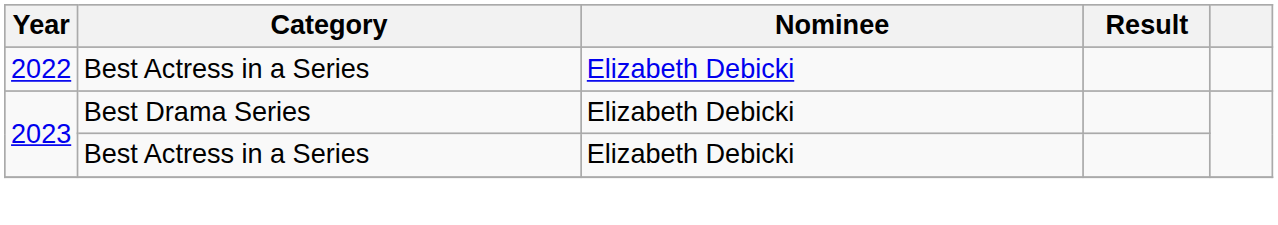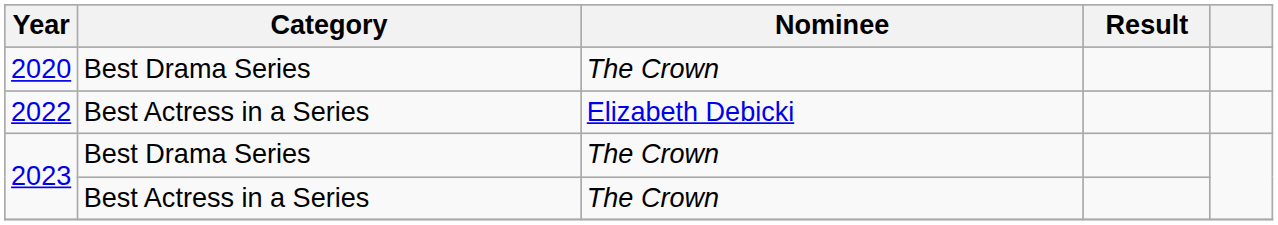 <table class="wikitable" style="width:85%;">
 <tr>
 <th width=5%>Year</th>
 <th style="width:40%;">Category</th>
 <th style="width:40%;">Nominee</th>
 <th style="width:10%;">Result</th>
 <th width=5%></th>
+</tr>
+<tr>
+<td style="text-align: center;"><a href='#'>2020</a></td>
+<td>Best Drama Series</td>
+<td><em>The Crown</em></td>
+<td></td>
+<td></td>
 </tr>
 <tr>
 <td style="text-align: center"><a href='#'>2022</a></td>
 <td>Best Actress in a Series</td>
 <td><a href='#'>Elizabeth Debicki</a></td>
 <td></td>
 <td></td>
 </tr>
 <tr>
 <td rowspan="2"><a href='#'>2023</a></td>
 <td>Best Drama Series</td>
-<td>Elizabeth Debicki</td>
+<td><em>The Crown</em></td>
 <td></td>
 <td rowspan="2" align="center"></td>
 </tr>
 <tr>
 <td>Best Actress in a Series</td>
-<td>Elizabeth Debicki</td>
+<td><em>The Crown</em></td>
 <td></td>
 </tr>
 <tr>
 </tr>
 </table>
